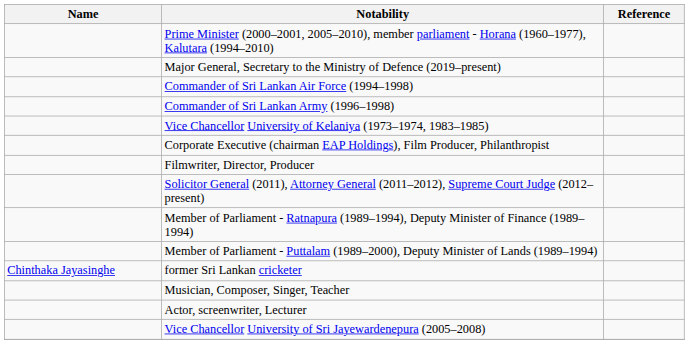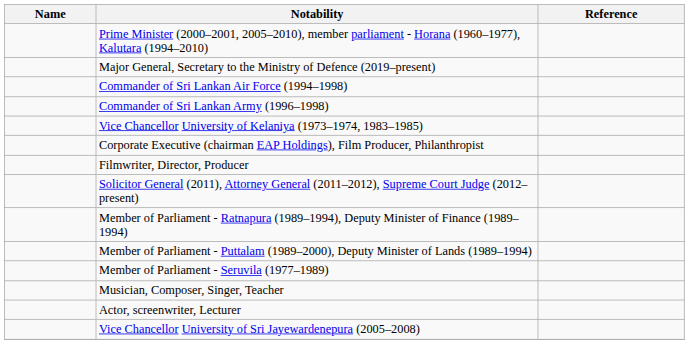 <table class="wikitable sortable" style="width:100%">
 <tr>
 <th style="width:*;">Name</th>
 <th style="width:65%;" class="unsortable">Notability</th>
 <th style="width:*;" class="unsortable">Reference</th>
 </tr>
 <tr>
 <td></td>
 <td><a href='#'>Prime Minister</a> (2000–2001, 2005–2010), member <a href='#'>parliament</a> - <a href='#'>Horana</a> (1960–1977), <a href='#'>Kalutara</a> (1994–2010)</td>
 <td style="text-align:center;"></td>
 </tr>
 <tr>
 <td></td>
 <td>Major General, Secretary to the Ministry of Defence (2019–present)</td>
 <td style="text-align:center;"></td>
 </tr>
 <tr>
 <td></td>
 <td><a href='#'>Commander of Sri Lankan Air Force</a> (1994–1998)</td>
 <td style="text-align:center;"></td>
 </tr>
 <tr>
 <td></td>
 <td><a href='#'>Commander of Sri Lankan Army</a> (1996–1998)</td>
 <td style="text-align:center;"></td>
 </tr>
 <tr>
 <td></td>
 <td><a href='#'>Vice Chancellor</a> <a href='#'>University of Kelaniya</a> (1973–1974, 1983–1985)</td>
 <td style="text-align:center;"></td>
 </tr>
 <tr>
 <td></td>
 <td>Corporate Executive (chairman <a href='#'>EAP Holdings</a>), Film Producer, Philanthropist</td>
 <td style="text-align:center;"></td>
 </tr>
 <tr>
 <td></td>
 <td>Filmwriter, Director, Producer</td>
 <td style="text-align:center;"></td>
 </tr>
 <tr>
 <td></td>
 <td><a href='#'>Solicitor General</a> (2011), <a href='#'>Attorney General</a> (2011–2012), <a href='#'>Supreme Court Judge</a> (2012–present)</td>
 <td style="text-align:center;"></td>
 </tr>
 <tr>
 <td></td>
 <td>Member of Parliament - <a href='#'>Ratnapura</a> (1989–1994), Deputy Minister of Finance (1989–1994)</td>
 <td style="text-align:center;"></td>
 </tr>
 <tr>
 <td></td>
 <td>Member of Parliament - <a href='#'>Puttalam</a> (1989–2000), Deputy Minister of Lands (1989–1994)</td>
 <td style="text-align:center;"></td>
 </tr>
 <tr>
-<td><a href='#'>Chinthaka Jayasinghe</a></td>
-<td>former Sri Lankan <a href='#'>cricketer</a></td>
 <td></td>
+<td>Member of Parliament - <a href='#'>Seruvila</a> (1977–1989)</td>
+<td style="text-align:center;"></td>
 </tr>
 <tr>
 <td></td>
 <td>Musician, Composer, Singer, Teacher</td>
 <td style="text-align:center;"></td>
 </tr>
 <tr>
 <td></td>
 <td>Actor, screenwriter, Lecturer</td>
 <td style="text-align:center;"></td>
 </tr>
 <tr>
 <td></td>
 <td><a href='#'>Vice Chancellor</a> <a href='#'>University of Sri Jayewardenepura</a> (2005–2008)</td>
 <td style="text-align:center;"></td>
 </tr>
 <tr>
 </tr>
 </table>
